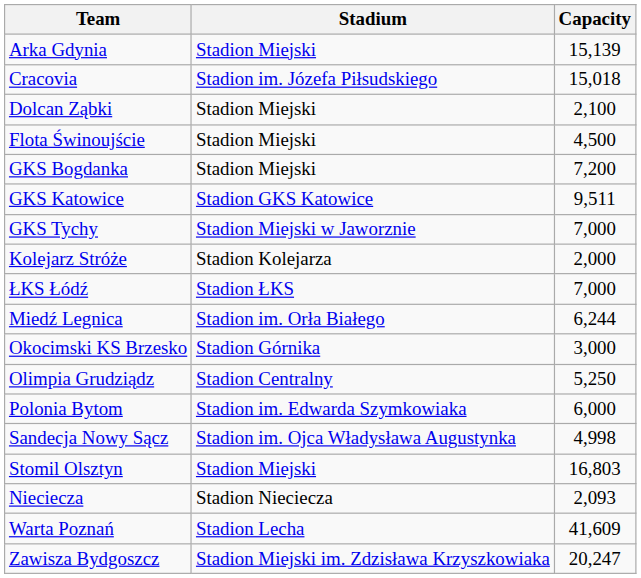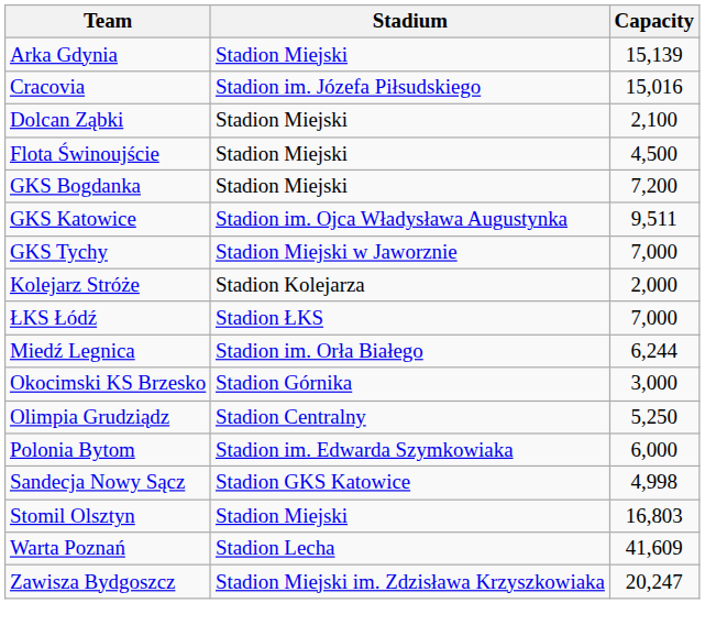 <table class="wikitable sortable">
 <tr>
 <th>Team</th>
 <th>Stadium</th>
 <th>Capacity</th>
 </tr>
 <tr>
 <td><a href='#'>Arka Gdynia</a></td>
 <td><a href='#'>Stadion Miejski</a></td>
 <td style="text-align:center;">15,139</td>
 </tr>
 <tr>
 <td><a href='#'>Cracovia</a></td>
 <td><a href='#'>Stadion im. Józefa Piłsudskiego</a></td>
-<td style="text-align:center;">15,018</td>
+<td style="text-align:center;">15,016</td>
 </tr>
 <tr>
 <td><a href='#'>Dolcan Ząbki</a></td>
 <td>Stadion Miejski</td>
 <td style="text-align:center;">2,100</td>
 </tr>
 <tr>
 <td><a href='#'>Flota Świnoujście</a></td>
 <td>Stadion Miejski</td>
 <td style="text-align:center;">4,500</td>
 </tr>
 <tr>
 <td><a href='#'>GKS Bogdanka</a></td>
 <td>Stadion Miejski</td>
 <td style="text-align:center;">7,200</td>
 </tr>
 <tr>
 <td><a href='#'>GKS Katowice</a></td>
-<td><a href='#'>Stadion GKS Katowice</a></td>
+<td><a href='#'>Stadion im. Ojca Władysława Augustynka</a></td>
 <td style="text-align:center;">9,511</td>
 </tr>
 <tr>
 <td><a href='#'>GKS Tychy</a></td>
 <td><a href='#'>Stadion Miejski w Jaworznie</a></td>
 <td style="text-align:center;">7,000</td>
 </tr>
 <tr>
 <td><a href='#'>Kolejarz Stróże</a></td>
 <td>Stadion Kolejarza</td>
 <td style="text-align:center;">2,000</td>
 </tr>
 <tr>
 <td><a href='#'>ŁKS Łódź</a></td>
 <td><a href='#'>Stadion ŁKS</a></td>
 <td style="text-align:center;">7,000</td>
 </tr>
 <tr>
 <td><a href='#'>Miedź Legnica</a></td>
 <td><a href='#'>Stadion im. Orła Białego</a></td>
 <td style="text-align:center;">6,244</td>
 </tr>
 <tr>
 <td><a href='#'>Okocimski KS Brzesko</a></td>
 <td><a href='#'>Stadion Górnika</a></td>
 <td style="text-align:center;">3,000</td>
 </tr>
 <tr>
 <td><a href='#'>Olimpia Grudziądz</a></td>
 <td><a href='#'>Stadion Centralny</a></td>
 <td style="text-align:center;">5,250</td>
 </tr>
 <tr>
 <td><a href='#'>Polonia Bytom</a></td>
 <td><a href='#'>Stadion im. Edwarda Szymkowiaka</a></td>
 <td style="text-align:center;">6,000</td>
 </tr>
 <tr>
 <td><a href='#'>Sandecja Nowy Sącz</a></td>
-<td><a href='#'>Stadion im. Ojca Władysława Augustynka</a></td>
+<td><a href='#'>Stadion GKS Katowice</a></td>
 <td style="text-align:center;">4,998</td>
 </tr>
 <tr>
 <td><a href='#'>Stomil Olsztyn</a></td>
 <td><a href='#'>Stadion Miejski</a></td>
 <td style="text-align:center;">16,803</td>
-</tr>
-<tr>
-<td><a href='#'>Nieciecza</a></td>
-<td>Stadion Nieciecza</td>
-<td style="text-align:center;">2,093</td>
 </tr>
 <tr>
 <td><a href='#'>Warta Poznań</a></td>
 <td><a href='#'>Stadion Lecha</a></td>
 <td style="text-align:center;">41,609</td>
 </tr>
 <tr>
 <td><a href='#'>Zawisza Bydgoszcz</a></td>
 <td><a href='#'>Stadion Miejski im. Zdzisława Krzyszkowiaka</a></td>
 <td style="text-align:center;">20,247</td>
 </tr>
 </table>
